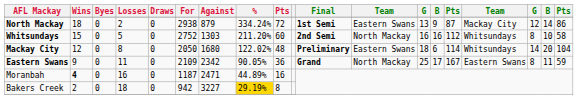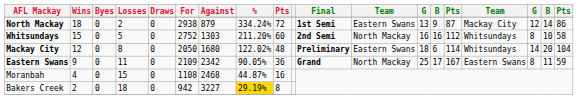 <table class="wikitable">
 <tr>
 <th style="color:crimson">AFL Mackay</th>
 <th style="color:crimson">Wins</th>
 <th style="color:crimson">Byes</th>
 <th style="color:crimson">Losses</th>
 <th style="color:crimson">Draws</th>
 <th style="color:crimson">For</th>
 <th style="color:crimson">Against</th>
 <th style="color:crimson">%</th>
 <th style="color:crimson">Pts</th>
 <th></th>
 <th style="color:green">Final</th>
 <th style="color:green">Team</th>
 <th style="color:green">G</th>
 <th style="color:green">B</th>
 <th style="color:green">Pts</th>
 <th style="color:green">Team</th>
 <th style="color:green">G</th>
 <th style="color:green">B</th>
 <th style="color:green">Pts</th>
 </tr>
 <tr>
 </tr>
 <tr>
 </tr>
 <tr>
 <td><strong>	North Mackay	</strong></td>
 <td>18</td>
 <td>0</td>
 <td>2</td>
 <td>0</td>
 <td>2938</td>
 <td>879</td>
 <td>334.24%</td>
 <td>72</td>
 <td></td>
 <td><strong>1st Semi</strong></td>
 <td>Eastern Swans</td>
 <td>13</td>
 <td>9</td>
 <td>87</td>
 <td>Mackay City</td>
 <td>12</td>
 <td>14</td>
 <td>86</td>
 </tr>
 <tr>
 <td><strong>	Whitsundays	</strong></td>
 <td>15</td>
 <td>0</td>
 <td>5</td>
 <td>0</td>
 <td>2752</td>
 <td>1303</td>
 <td>211.20%</td>
 <td>60</td>
 <td></td>
 <td><strong>2nd Semi</strong></td>
 <td>North Mackay</td>
 <td>16</td>
 <td>16</td>
 <td>112</td>
 <td>Whitsundays</td>
 <td>8</td>
 <td>10</td>
 <td>58</td>
 </tr>
 <tr>
 <td><strong>	Mackay City	</strong></td>
 <td>12</td>
 <td>0</td>
 <td>8</td>
 <td>0</td>
 <td>2050</td>
 <td>1680</td>
 <td>122.02%</td>
 <td>48</td>
 <td></td>
 <td><strong>Preliminary</strong></td>
 <td>Eastern Swans</td>
 <td>18</td>
 <td>6</td>
 <td>114</td>
 <td>Whitsundays</td>
 <td>14</td>
 <td>20</td>
 <td>104</td>
 </tr>
 <tr>
 <td><strong>	Eastern Swans	</strong></td>
 <td>9</td>
 <td>0</td>
 <td>11</td>
 <td>0</td>
 <td>2109</td>
 <td>2342</td>
 <td>90.05%</td>
 <td>36</td>
 <td></td>
 <td><strong>Grand</strong></td>
 <td>North Mackay</td>
 <td>25</td>
 <td>17</td>
 <td>167</td>
 <td>Eastern Swans</td>
 <td>8</td>
 <td>11</td>
 <td>59</td>
 </tr>
 <tr>
 <td>Moranbah</td>
-<td><strong>4</strong></td>
+<td>4</td>
 <td>0</td>
-<td>16</td>
+<td>15</td>
 <td>0</td>
-<td>1187</td>
-<td>2471</td>
-<td>44.89%</td>
+<td>1108</td>
+<td>2468</td>
+<td>44.87%</td>
 <td>16</td>
 <td></td>
 </tr>
 <tr>
 <td>Bakers Creek</td>
 <td>2</td>
 <td>0</td>
 <td>18</td>
 <td>0</td>
 <td>942</td>
 <td>3227</td>
 <td style="background: gold;">29.19%</td>
 <td>8</td>
 <td></td>
 </tr>
 <tr>
 </tr>
 </table>
